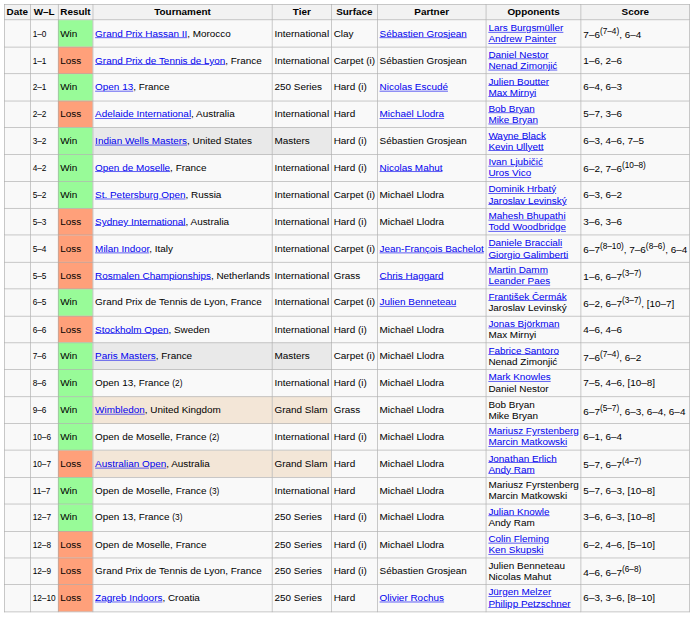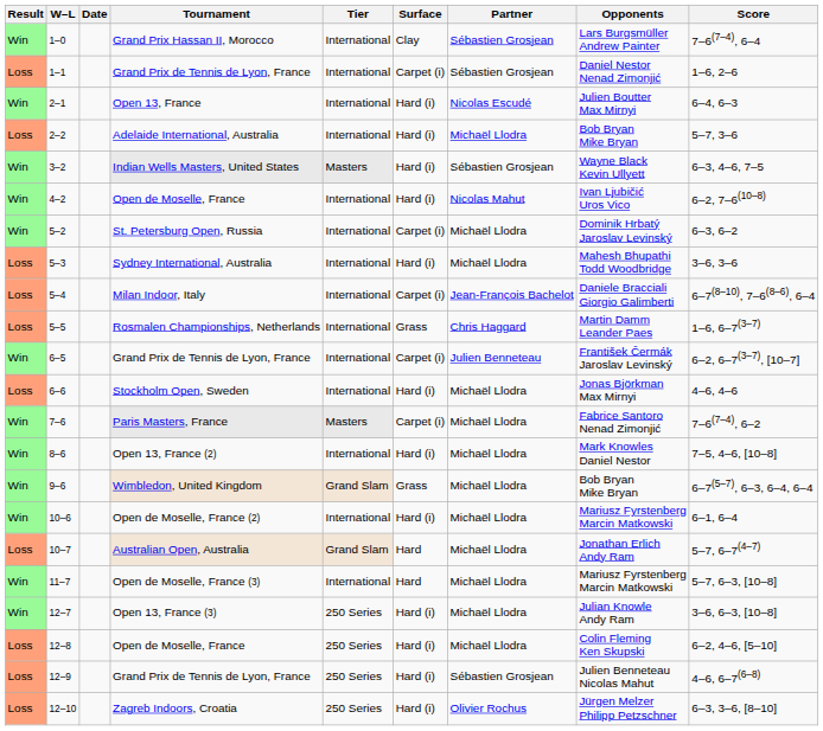 <table class="sortable wikitable">
 <tr>
+<th>Result</th>
+<th class="unsortable">W–L</th>
 <th>Date</th>
-<th class="unsortable">W–L</th>
-<th>Result</th>
 <th>Tournament</th>
 <th>Tier</th>
 <th>Surface</th>
 <th>Partner</th>
 <th>Opponents</th>
 <th class="unsortable">Score</th>
 </tr>
 <tr>
+<td style="background:#98fb98;">Win</td>
+<td><small>1–0</small></td>
 <td><a href='#'></a></td>
-<td><small>1–0</small></td>
-<td style="background:#98fb98;">Win</td>
 <td><a href='#'>Grand Prix Hassan II</a>, Morocco</td>
 <td>International</td>
 <td>Clay</td>
 <td> <a href='#'>Sébastien Grosjean</a></td>
 <td> <a href='#'>Lars Burgsmüller</a><br> <a href='#'>Andrew Painter</a></td>
 <td>7–6<sup>(7–4)</sup>, 6–4</td>
 </tr>
 <tr>
+<td style="background:#ffa07a;">Loss</td>
+<td><small>1–1</small></td>
 <td><a href='#'></a></td>
-<td><small>1–1</small></td>
-<td style="background:#ffa07a;">Loss</td>
 <td><a href='#'>Grand Prix de Tennis de Lyon</a>, France</td>
 <td>International</td>
 <td>Carpet (i)</td>
 <td> Sébastien Grosjean</td>
 <td> <a href='#'>Daniel Nestor</a><br> <a href='#'>Nenad Zimonjić</a></td>
 <td>1–6, 2–6</td>
 </tr>
 <tr>
+<td style="background:#98fb98;">Win</td>
+<td><small>2–1</small></td>
 <td><a href='#'></a></td>
-<td><small>2–1</small></td>
-<td style="background:#98fb98;">Win</td>
 <td><a href='#'>Open 13</a>, France</td>
-<td>250 Series</td>
+<td>International</td>
 <td>Hard (i)</td>
 <td> <a href='#'>Nicolas Escudé</a></td>
 <td> <a href='#'>Julien Boutter</a><br> <a href='#'>Max Mirnyi</a></td>
 <td>6–4, 6–3</td>
 </tr>
 <tr>
+<td style="background:#ffa07a;">Loss</td>
+<td><small>2–2</small></td>
 <td><a href='#'></a></td>
-<td><small>2–2</small></td>
-<td style="background:#ffa07a;">Loss</td>
 <td><a href='#'>Adelaide International</a>, Australia</td>
 <td>International</td>
-<td>Hard</td>
+<td>Hard (i)</td>
 <td> <a href='#'>Michaël Llodra</a></td>
 <td> <a href='#'>Bob Bryan</a><br> <a href='#'>Mike Bryan</a></td>
 <td>5–7, 3–6</td>
 </tr>
 <tr>
+<td style="background:#98fb98;">Win</td>
+<td><small>3–2</small></td>
 <td><a href='#'></a></td>
-<td><small>3–2</small></td>
-<td style="background:#98fb98;">Win</td>
 <td style="background:#E9E9E9;"><a href='#'>Indian Wells Masters</a>, United States</td>
 <td style="background:#E9E9E9;">Masters</td>
 <td>Hard (i)</td>
 <td> Sébastien Grosjean</td>
 <td> <a href='#'>Wayne Black</a><br> <a href='#'>Kevin Ullyett</a></td>
 <td>6–3, 4–6, 7–5</td>
 </tr>
 <tr>
+<td style="background:#98fb98;">Win</td>
+<td><small>4–2</small></td>
 <td><a href='#'></a></td>
-<td><small>4–2</small></td>
-<td style="background:#98fb98;">Win</td>
 <td><a href='#'>Open de Moselle</a>, France</td>
 <td>International</td>
 <td>Hard (i)</td>
 <td> <a href='#'>Nicolas Mahut</a></td>
 <td> <a href='#'>Ivan Ljubičić</a><br> <a href='#'>Uros Vico</a></td>
 <td>6–2, 7–6<sup>(10–8)</sup></td>
 </tr>
 <tr>
+<td style="background:#98fb98;">Win</td>
+<td><small>5–2</small></td>
 <td><a href='#'></a></td>
-<td><small>5–2</small></td>
-<td style="background:#98fb98;">Win</td>
 <td><a href='#'>St. Petersburg Open</a>, Russia</td>
 <td>International</td>
 <td>Carpet (i)</td>
 <td> Michaël Llodra</td>
 <td> <a href='#'>Dominik Hrbatý</a><br> <a href='#'>Jaroslav Levinský</a></td>
 <td>6–3, 6–2</td>
 </tr>
 <tr>
+<td style="background:#ffa07a;">Loss</td>
+<td><small>5–3</small></td>
 <td><a href='#'></a></td>
-<td><small>5–3</small></td>
-<td style="background:#ffa07a;">Loss</td>
 <td><a href='#'>Sydney International</a>, Australia</td>
 <td>International</td>
 <td>Hard (i)</td>
 <td> Michaël Llodra</td>
 <td> <a href='#'>Mahesh Bhupathi</a><br> <a href='#'>Todd Woodbridge</a></td>
 <td>3–6, 3–6</td>
 </tr>
 <tr>
+<td style="background:#ffa07a;">Loss</td>
+<td><small>5–4</small></td>
 <td><a href='#'></a></td>
-<td><small>5–4</small></td>
-<td style="background:#ffa07a;">Loss</td>
 <td><a href='#'>Milan Indoor</a>, Italy</td>
 <td>International</td>
 <td>Carpet (i)</td>
 <td> <a href='#'>Jean-François Bachelot</a></td>
 <td> <a href='#'>Daniele Bracciali</a><br> <a href='#'>Giorgio Galimberti</a></td>
 <td>6–7<sup>(8–10)</sup>, 7–6<sup>(8–6)</sup>, 6–4</td>
 </tr>
 <tr>
+<td style="background:#ffa07a;">Loss</td>
+<td><small>5–5</small></td>
 <td><a href='#'></a></td>
-<td><small>5–5</small></td>
-<td style="background:#ffa07a;">Loss</td>
 <td><a href='#'>Rosmalen Championships</a>, Netherlands</td>
 <td>International</td>
 <td>Grass</td>
 <td> <a href='#'>Chris Haggard</a></td>
 <td> <a href='#'>Martin Damm</a><br> <a href='#'>Leander Paes</a></td>
 <td>1–6, 6–7<sup>(3–7)</sup></td>
 </tr>
 <tr>
+<td style="background:#98fb98;">Win</td>
+<td><small>6–5</small></td>
 <td><a href='#'></a></td>
-<td><small>6–5</small></td>
-<td style="background:#98fb98;">Win</td>
 <td>Grand Prix de Tennis de Lyon, France</td>
 <td>International</td>
 <td>Carpet (i)</td>
 <td> <a href='#'>Julien Benneteau</a></td>
 <td> <a href='#'>František Čermák</a><br> Jaroslav Levinský</td>
 <td>6–2, 6–7<sup>(3–7)</sup>, [10–7]</td>
 </tr>
 <tr>
+<td style="background:#ffa07a;">Loss</td>
+<td><small>6–6</small></td>
 <td><a href='#'></a></td>
-<td><small>6–6</small></td>
-<td style="background:#ffa07a;">Loss</td>
 <td><a href='#'>Stockholm Open</a>, Sweden</td>
 <td>International</td>
 <td>Hard (i)</td>
 <td> Michaël Llodra</td>
 <td> <a href='#'>Jonas Björkman</a><br> Max Mirnyi</td>
 <td>4–6, 4–6</td>
 </tr>
 <tr>
+<td style="background:#98fb98;">Win</td>
+<td><small>7–6</small></td>
 <td><a href='#'></a></td>
-<td><small>7–6</small></td>
-<td style="background:#98fb98;">Win</td>
 <td style="background:#E9E9E9;"><a href='#'>Paris Masters</a>, France</td>
 <td style="background:#E9E9E9;">Masters</td>
 <td>Carpet (i)</td>
 <td> Michaël Llodra</td>
 <td> <a href='#'>Fabrice Santoro</a><br> Nenad Zimonjić</td>
 <td>7–6<sup>(7–4)</sup>, 6–2</td>
 </tr>
 <tr>
+<td style="background:#98fb98;">Win</td>
+<td><small>8–6</small></td>
 <td><a href='#'></a></td>
-<td><small>8–6</small></td>
-<td style="background:#98fb98;">Win</td>
 <td>Open 13, France <small>(2)</small></td>
 <td>International</td>
 <td>Hard (i)</td>
 <td> Michaël Llodra</td>
 <td> <a href='#'>Mark Knowles</a><br> Daniel Nestor</td>
 <td>7–5, 4–6, [10–8]</td>
 </tr>
 <tr>
+<td style="background:#98fb98;">Win</td>
+<td><small>9–6</small></td>
 <td><a href='#'></a></td>
-<td><small>9–6</small></td>
-<td style="background:#98fb98;">Win</td>
 <td style="background:#F3E6D7;"><a href='#'>Wimbledon</a>, United Kingdom</td>
 <td style="background:#F3E6D7;">Grand Slam</td>
 <td>Grass</td>
 <td> Michaël Llodra</td>
 <td> Bob Bryan<br> Mike Bryan</td>
 <td>6–7<sup>(5–7)</sup>, 6–3, 6–4, 6–4</td>
 </tr>
 <tr>
+<td style="background:#98fb98;">Win</td>
+<td><small>10–6</small></td>
 <td><a href='#'></a></td>
-<td><small>10–6</small></td>
-<td style="background:#98fb98;">Win</td>
 <td>Open de Moselle, France <small>(2)</small></td>
 <td>International</td>
 <td>Hard (i)</td>
 <td> Michaël Llodra</td>
 <td> <a href='#'>Mariusz Fyrstenberg</a><br> <a href='#'>Marcin Matkowski</a></td>
 <td>6–1, 6–4</td>
 </tr>
 <tr>
+<td style="background:#ffa07a;">Loss</td>
+<td><small>10–7</small></td>
 <td><a href='#'></a></td>
-<td><small>10–7</small></td>
-<td style="background:#ffa07a;">Loss</td>
 <td style="background:#F3E6D7;"><a href='#'>Australian Open</a>, Australia</td>
 <td style="background:#F3E6D7;">Grand Slam</td>
 <td>Hard</td>
 <td> Michaël Llodra</td>
 <td> <a href='#'>Jonathan Erlich</a><br> <a href='#'>Andy Ram</a></td>
 <td>5–7, 6–7<sup>(4–7)</sup></td>
 </tr>
 <tr>
+<td style="background:#98fb98;">Win</td>
+<td><small>11–7</small></td>
 <td><a href='#'></a></td>
-<td><small>11–7</small></td>
-<td style="background:#98fb98;">Win</td>
 <td>Open de Moselle, France <small>(3)</small></td>
 <td>International</td>
 <td>Hard</td>
 <td> Michaël Llodra</td>
 <td> Mariusz Fyrstenberg<br> Marcin Matkowski</td>
 <td>5–7, 6–3, [10–8]</td>
 </tr>
 <tr>
+<td style="background:#98fb98;">Win</td>
+<td><small>12–7</small></td>
 <td><a href='#'></a></td>
-<td><small>12–7</small></td>
-<td style="background:#98fb98;">Win</td>
 <td>Open 13, France <small>(3)</small></td>
 <td>250 Series</td>
 <td>Hard (i)</td>
 <td> Michaël Llodra</td>
 <td> <a href='#'>Julian Knowle</a><br> Andy Ram</td>
 <td>3–6, 6–3, [10–8]</td>
 </tr>
 <tr>
+<td style="background:#ffa07a;">Loss</td>
+<td><small>12–8</small></td>
 <td><a href='#'></a></td>
-<td><small>12–8</small></td>
-<td style="background:#ffa07a;">Loss</td>
 <td>Open de Moselle, France</td>
 <td>250 Series</td>
 <td>Hard (i)</td>
 <td> Michaël Llodra</td>
 <td> <a href='#'>Colin Fleming</a><br> <a href='#'>Ken Skupski</a></td>
 <td>6–2, 4–6, [5–10]</td>
 </tr>
 <tr>
+<td style="background:#ffa07a;">Loss</td>
+<td><small>12–9</small></td>
 <td><a href='#'></a></td>
-<td><small>12–9</small></td>
-<td style="background:#ffa07a;">Loss</td>
 <td>Grand Prix de Tennis de Lyon, France</td>
 <td>250 Series</td>
 <td>Hard (i)</td>
 <td> Sébastien Grosjean</td>
 <td> Julien Benneteau<br> Nicolas Mahut</td>
 <td>4–6, 6–7<sup>(6–8)</sup></td>
 </tr>
 <tr>
+<td style="background:#ffa07a;">Loss</td>
+<td><small>12–10</small></td>
 <td><a href='#'></a></td>
-<td><small>12–10</small></td>
-<td style="background:#ffa07a;">Loss</td>
 <td><a href='#'>Zagreb Indoors</a>, Croatia</td>
 <td>250 Series</td>
-<td>Hard</td>
+<td>Hard (i)</td>
 <td> <a href='#'>Olivier Rochus</a></td>
 <td> <a href='#'>Jürgen Melzer</a><br> <a href='#'>Philipp Petzschner</a></td>
 <td>6–3, 3–6, [8–10]</td>
 </tr>
 </table>
